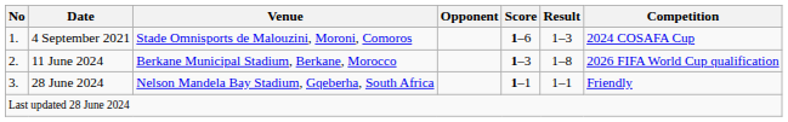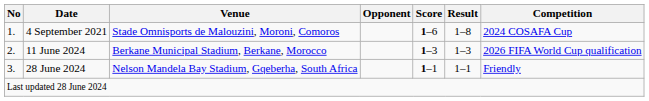 <table class="wikitable" style="font-size:85%;">
 <tr>
 <th>No</th>
 <th>Date</th>
 <th>Venue</th>
 <th>Opponent</th>
 <th>Score</th>
 <th>Result</th>
 <th>Competition</th>
 </tr>
 <tr>
 <td>1.</td>
 <td>4 September 2021</td>
 <td><a href='#'>Stade Omnisports de Malouzini</a>, <a href='#'>Moroni</a>, <a href='#'>Comoros</a></td>
 <td></td>
 <td align=center><strong>1</strong>–6</td>
-<td align=center>1–3</td>
+<td align=center>1–8</td>
 <td><a href='#'>2024 COSAFA Cup</a></td>
 </tr>
 <tr>
 <td>2.</td>
 <td>11 June 2024</td>
 <td><a href='#'>Berkane Municipal Stadium</a>, <a href='#'>Berkane</a>, <a href='#'>Morocco</a></td>
 <td></td>
 <td align=center><strong>1</strong>–3</td>
-<td align=center>1–8</td>
+<td align=center>1–3</td>
 <td><a href='#'>2026 FIFA World Cup qualification</a></td>
 </tr>
 <tr>
 <td>3.</td>
 <td>28 June 2024</td>
 <td><a href='#'>Nelson Mandela Bay Stadium</a>, <a href='#'>Gqeberha</a>, <a href='#'>South Africa</a></td>
 <td></td>
 <td align=center><strong>1</strong>–1</td>
 <td align=center>1–1</td>
 <td><a href='#'>Friendly</a></td>
 </tr>
 <tr>
 <td colspan="7"><small>Last updated 28 June 2024</small></td>
 </tr>
 </table>
